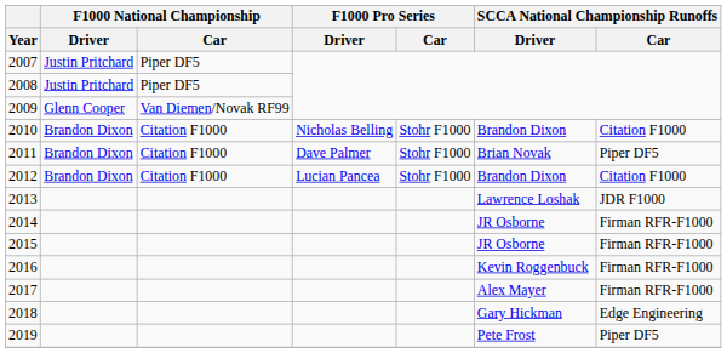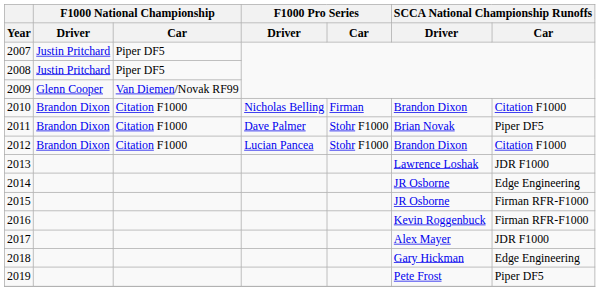 <table class="wikitable">
 <tr>
 <th></th>
 <th colspan=2>F1000 National Championship</th>
 <th colspan=2>F1000 Pro Series</th>
 <th colspan=2>SCCA National Championship Runoffs</th>
 </tr>
 <tr>
 <th>Year</th>
 <th>Driver</th>
 <th>Car</th>
 <th>Driver</th>
 <th>Car</th>
 <th>Driver</th>
 <th>Car</th>
 </tr>
 <tr>
 <td>2007</td>
 <td> <a href='#'>Justin Pritchard</a></td>
 <td>Piper DF5</td>
 </tr>
 <tr>
 <td>2008</td>
 <td> <a href='#'>Justin Pritchard</a></td>
 <td>Piper DF5</td>
 </tr>
 <tr>
 <td>2009</td>
 <td> <a href='#'>Glenn Cooper</a></td>
 <td><a href='#'>Van Diemen</a>/Novak RF99</td>
 </tr>
 <tr>
 <td>2010</td>
 <td> <a href='#'>Brandon Dixon</a></td>
 <td><a href='#'>Citation</a> F1000</td>
 <td><a href='#'>Nicholas Belling</a></td>
-<td><a href='#'>Stohr</a> F1000</td>
+<td><a href='#'>Firman</a></td>
 <td> <a href='#'>Brandon Dixon</a></td>
 <td><a href='#'>Citation</a> F1000</td>
 </tr>
 <tr>
 <td>2011</td>
 <td> <a href='#'>Brandon Dixon</a></td>
 <td><a href='#'>Citation</a> F1000</td>
 <td> <a href='#'>Dave Palmer</a></td>
 <td><a href='#'>Stohr</a> F1000</td>
 <td> <a href='#'>Brian Novak</a></td>
 <td>Piper DF5</td>
 </tr>
 <tr>
 <td>2012</td>
 <td> <a href='#'>Brandon Dixon</a></td>
 <td><a href='#'>Citation</a> F1000</td>
 <td> <a href='#'>Lucian Pancea</a></td>
 <td><a href='#'>Stohr</a> F1000</td>
 <td> <a href='#'>Brandon Dixon</a></td>
 <td><a href='#'>Citation</a> F1000</td>
 </tr>
 <tr>
 <td>2013</td>
 <td></td>
 <td></td>
 <td></td>
 <td></td>
 <td> <a href='#'>Lawrence Loshak</a></td>
 <td>JDR F1000</td>
 </tr>
 <tr>
 <td>2014</td>
 <td></td>
 <td></td>
 <td></td>
 <td></td>
 <td> <a href='#'>JR Osborne</a></td>
-<td>Firman RFR-F1000</td>
+<td>Edge Engineering</td>
 </tr>
 <tr>
 <td>2015</td>
 <td></td>
 <td></td>
 <td></td>
 <td></td>
 <td> <a href='#'>JR Osborne</a></td>
 <td>Firman RFR-F1000</td>
 </tr>
 <tr>
 <td>2016</td>
 <td></td>
 <td></td>
 <td></td>
 <td></td>
 <td> <a href='#'>Kevin Roggenbuck</a></td>
 <td>Firman RFR-F1000</td>
 </tr>
 <tr>
 <td>2017</td>
 <td></td>
 <td></td>
 <td></td>
 <td></td>
 <td> <a href='#'>Alex Mayer</a></td>
-<td>Firman RFR-F1000</td>
+<td>JDR F1000</td>
 </tr>
 <tr>
 <td>2018</td>
 <td></td>
 <td></td>
 <td></td>
 <td></td>
 <td> <a href='#'>Gary Hickman</a></td>
 <td>Edge Engineering</td>
 </tr>
 <tr>
 <td>2019</td>
 <td></td>
 <td></td>
 <td></td>
 <td></td>
 <td> <a href='#'>Pete Frost</a></td>
 <td>Piper DF5</td>
 </tr>
 <tr>
 </tr>
 </table>
